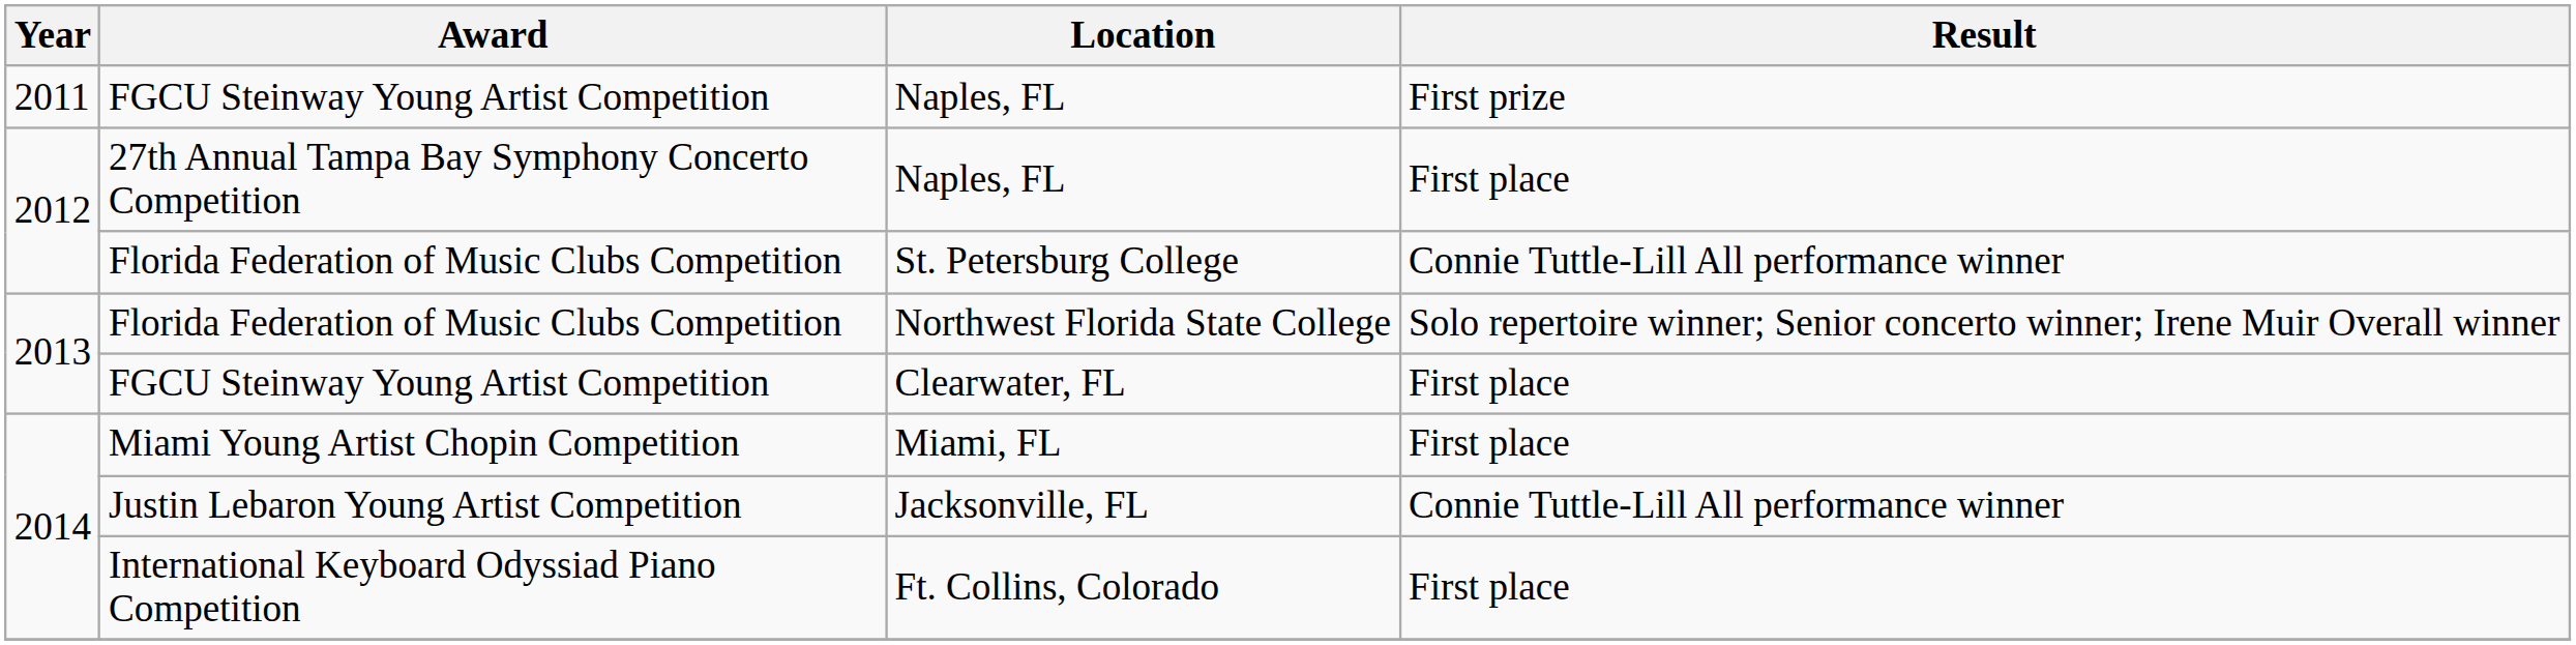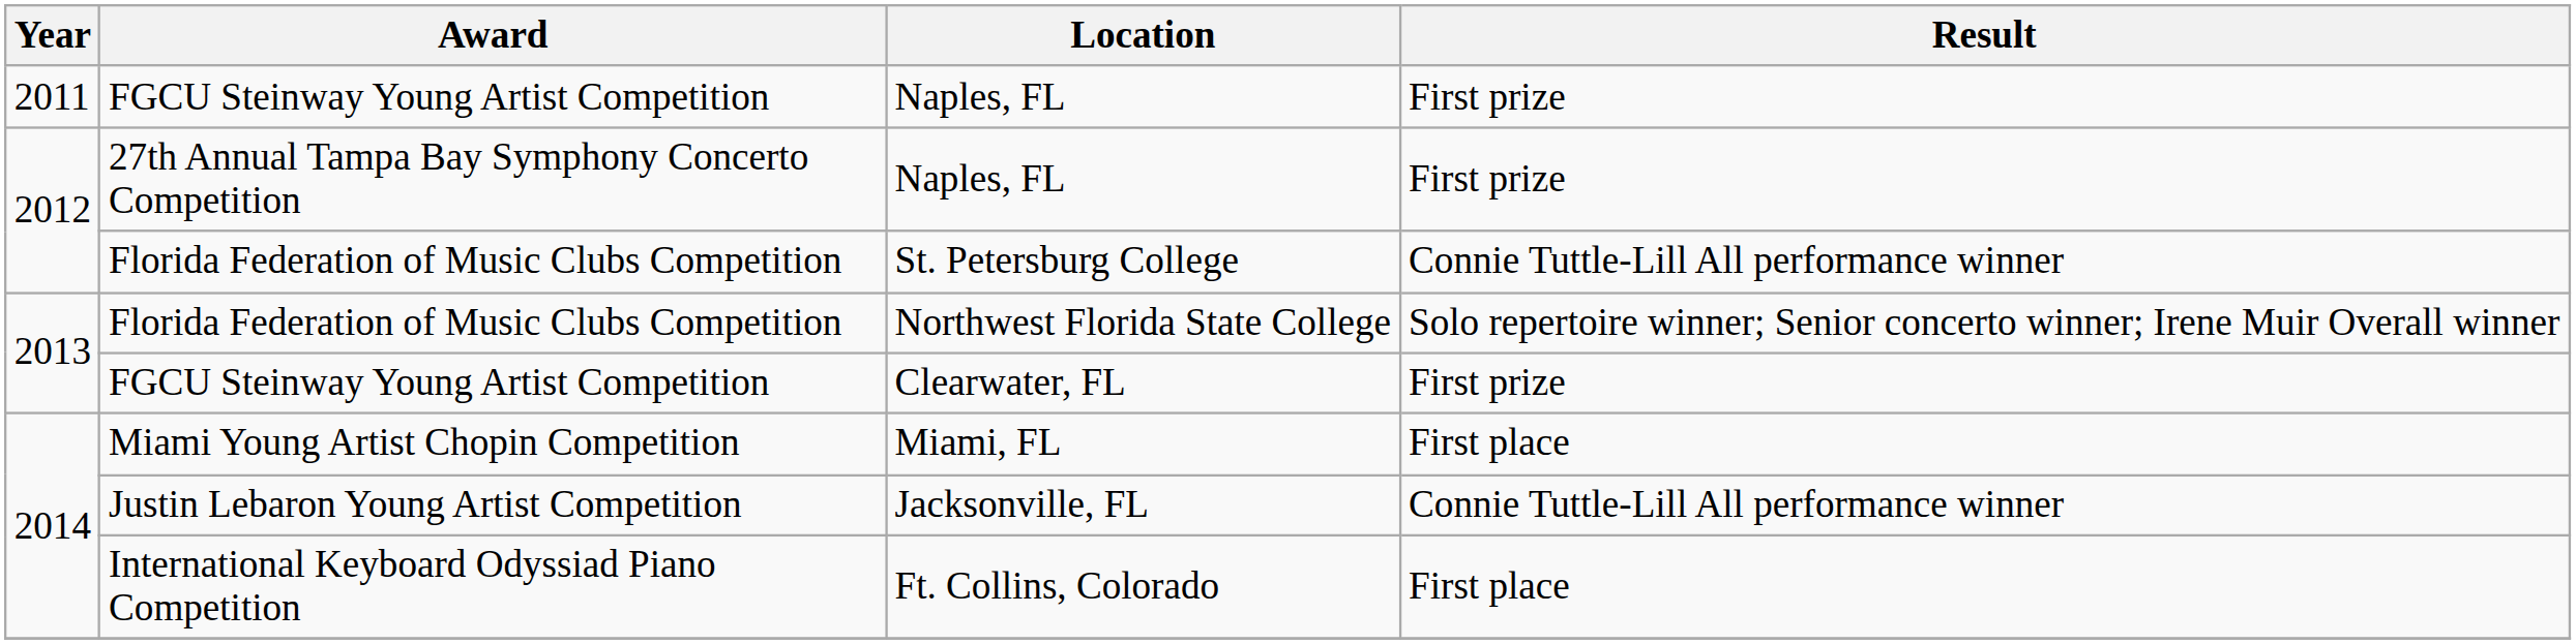 <table class="wikitable sortable">
 <tr>
 <th>Year</th>
 <th style="width:20em;">Award</th>
 <th>Location</th>
 <th>Result</th>
 </tr>
 <tr>
 <td rowspan=1>2011</td>
 <td>FGCU Steinway Young Artist Competition</td>
 <td>Naples, FL</td>
 <td>First prize</td>
 </tr>
 <tr>
 <td rowspan=2>2012</td>
 <td>27th Annual Tampa Bay Symphony Concerto Competition</td>
 <td>Naples, FL</td>
-<td>First place</td>
+<td>First prize</td>
 </tr>
 <tr>
 <td>Florida Federation of Music Clubs Competition</td>
 <td>St. Petersburg College</td>
 <td>Connie Tuttle-Lill All performance winner</td>
 </tr>
 <tr>
 <td rowspan=2>2013</td>
 <td>Florida Federation of Music Clubs Competition</td>
 <td>Northwest Florida State College</td>
 <td>Solo repertoire winner; Senior concerto winner; Irene Muir Overall winner</td>
 </tr>
 <tr>
 <td>FGCU Steinway Young Artist Competition</td>
 <td>Clearwater, FL</td>
-<td>First place</td>
+<td>First prize</td>
 </tr>
 <tr>
 <td rowspan=3>2014</td>
 <td>Miami Young Artist Chopin Competition</td>
 <td>Miami, FL</td>
 <td>First place</td>
 </tr>
 <tr>
 <td>Justin Lebaron Young Artist Competition</td>
 <td>Jacksonville, FL</td>
 <td>Connie Tuttle-Lill All performance winner</td>
 </tr>
 <tr>
 <td>International Keyboard Odyssiad Piano Competition</td>
 <td>Ft. Collins, Colorado</td>
 <td>First place</td>
 </tr>
 <tr>
 </tr>
 </table>
